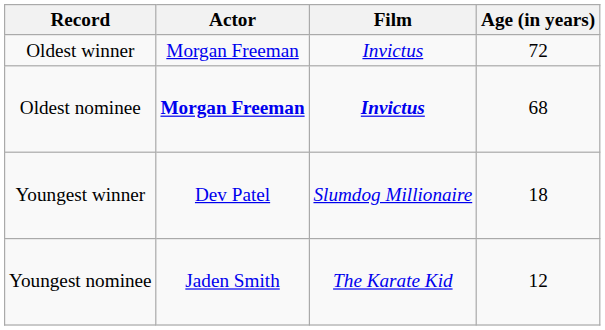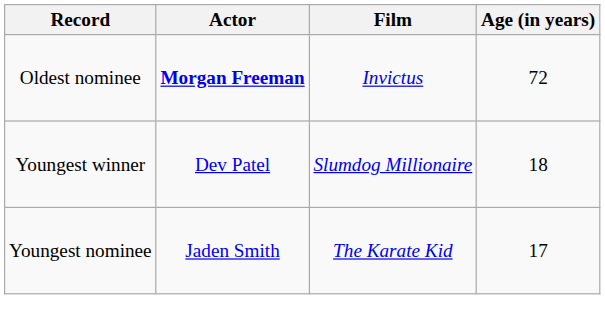 <table class="wikitable sortable plainrowheaders" style="text-align:center;">
 <tr>
 <th scope="col">Record</th>
 <th scope="col">Actor</th>
 <th scope="col">Film</th>
 <th scope="col">Age (in years)</th>
 </tr>
-<tr>
-<td>Oldest winner</td>
-<td><a href='#'>Morgan Freeman</a></td>
-<td><em><a href='#'> Invictus</a></em></td>
-<td>72</td>
-</tr>
 <tr style="height:4.5em;">
 <td>Oldest nominee</td>
 <td><strong><a href='#'>Morgan Freeman</a></strong></td>
-<td><strong><em><a href='#'> Invictus</a></em></strong></td>
-<td>68</td>
+<td><em><a href='#'> Invictus</a></em></td>
+<td>72</td>
 </tr>
 <tr style="height:4.5em;">
 <td>Youngest winner</td>
 <td><a href='#'>Dev Patel</a></td>
 <td><em><a href='#'>Slumdog Millionaire</a></em></td>
 <td>18</td>
 </tr>
 <tr style="height:4.5em;">
 <td>Youngest nominee</td>
 <td><a href='#'>Jaden Smith</a></td>
 <td><em><a href='#'> The Karate Kid</a></em></td>
-<td>12</td>
+<td>17</td>
 </tr>
 </table>
